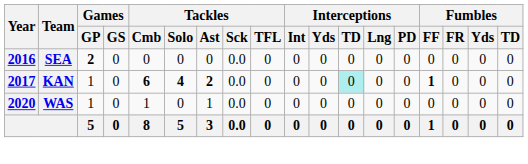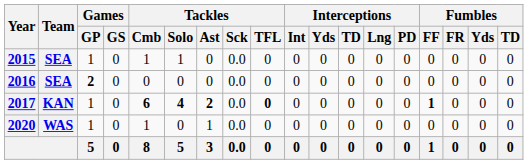 <table class="wikitable" style="text-align:center">
 <tr>
 <th rowspan="2">Year</th>
 <th rowspan="2">Team</th>
 <th colspan="2">Games</th>
 <th colspan="5">Tackles</th>
 <th colspan="5">Interceptions</th>
 <th colspan="4">Fumbles</th>
 </tr>
 <tr>
 <th>GP</th>
 <th>GS</th>
 <th>Cmb</th>
 <th>Solo</th>
 <th>Ast</th>
 <th>Sck</th>
 <th>TFL</th>
 <th>Int</th>
 <th>Yds</th>
 <th>TD</th>
 <th>Lng</th>
 <th>PD</th>
 <th>FF</th>
 <th>FR</th>
 <th>Yds</th>
 <th>TD</th>
+</tr>
+<tr>
+<th><a href='#'>2015</a></th>
+<th><a href='#'>SEA</a></th>
+<td>1</td>
+<td>0</td>
+<td>1</td>
+<td>1</td>
+<td>0</td>
+<td>0.0</td>
+<td>0</td>
+<td>0</td>
+<td>0</td>
+<td>0</td>
+<td>0</td>
+<td>0</td>
+<td>0</td>
+<td>0</td>
+<td>0</td>
+<td>0</td>
 </tr>
 <tr>
 <th><a href='#'>2016</a></th>
 <th><a href='#'>SEA</a></th>
 <td><strong>2</strong></td>
 <td>0</td>
 <td>0</td>
 <td>0</td>
 <td>0</td>
 <td>0.0</td>
 <td>0</td>
 <td>0</td>
 <td>0</td>
 <td>0</td>
 <td>0</td>
 <td>0</td>
 <td>0</td>
 <td>0</td>
 <td>0</td>
 <td>0</td>
 </tr>
 <tr>
 <th><a href='#'>2017</a></th>
 <th><a href='#'>KAN</a></th>
 <td>1</td>
 <td>0</td>
 <td><strong>6</strong></td>
 <td><strong>4</strong></td>
 <td><strong>2</strong></td>
 <td>0.0</td>
+<td><strong>0</strong></td>
 <td>0</td>
 <td>0</td>
 <td>0</td>
-<td style="background: paleturquoise;">0</td>
 <td>0</td>
 <td>0</td>
 <td><strong>1</strong></td>
 <td>0</td>
 <td>0</td>
 <td>0</td>
 </tr>
 <tr>
 <th><a href='#'>2020</a></th>
 <th><a href='#'>WAS</a></th>
 <td>1</td>
 <td>0</td>
 <td>1</td>
 <td>0</td>
 <td>1</td>
 <td>0.0</td>
 <td>0</td>
 <td>0</td>
 <td>0</td>
 <td>0</td>
 <td>0</td>
 <td>0</td>
 <td>0</td>
 <td>0</td>
 <td>0</td>
 <td>0</td>
 </tr>
 <tr>
 <th colspan="2"></th>
 <th>5</th>
 <th>0</th>
 <th>8</th>
 <th>5</th>
 <th>3</th>
 <th>0.0</th>
 <th>0</th>
 <th>0</th>
 <th>0</th>
 <th>0</th>
 <th>0</th>
 <th>0</th>
 <th>1</th>
 <th>0</th>
 <th>0</th>
 <th>0</th>
 </tr>
 </table>
